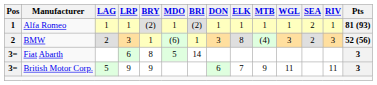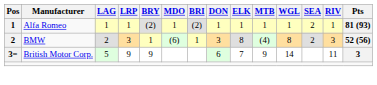 <table class="wikitable" style="font-size: 85%; text-align: center;">
 <tr valign="top">
 <th valign="middle">Pos</th>
 <th valign="middle">Manufacturer</th>
 <th><a href='#'>LAG</a></th>
 <th><a href='#'>LRP</a></th>
 <th><a href='#'>BRY</a></th>
 <th><a href='#'>MDO</a></th>
 <th><a href='#'>BRI</a></th>
 <th><a href='#'>DON</a></th>
 <th><a href='#'>ELK</a></th>
 <th><a href='#'>MTB</a></th>
 <th><a href='#'>WGL</a></th>
 <th><a href='#'>SEA</a></th>
 <th><a href='#'>RIV</a></th>
 <th valign="middle">Pts</th>
 </tr>
 <tr>
 <th>1</th>
 <td align=left><a href='#'>Alfa Romeo</a></td>
 <td style="background:#FFFFBF;">1</td>
 <td style="background:#FFFFBF;">1</td>
 <td style="background:#DFDFDF;">(2)</td>
 <td style="background:#FFFFBF;">1</td>
 <td style="background:#DFDFDF;">(2)</td>
 <td style="background:#FFFFBF;">1</td>
 <td style="background:#FFFFBF;">1</td>
 <td style="background:#FFFFBF;">1</td>
 <td style="background:#FFFFBF;">1</td>
 <td style="background:#FFFFBF;">2</td>
 <td style="background:#FFFFBF;">1</td>
 <th>81 (93)</th>
 </tr>
 <tr>
 <th>2</th>
 <td align=left><a href='#'>BMW</a></td>
 <td style="background:#DFDFDF;">2</td>
 <td style="background:#FFDF9F;">3</td>
 <td style="background:#FFFFBF;">1</td>
 <td style="background:#DFFFDF;">(6)</td>
 <td style="background:#FFFFBF;">1</td>
 <td style="background:#FFDF9F;">3</td>
 <td style="background:#DFDFDF;">8</td>
 <td style="background:#DFFFDF;">(4)</td>
-<td style="background:#FFDF9F;">3</td>
+<td style="background:#FFDF9F;">8</td>
 <td style="background:#DFDFDF;">2</td>
 <td style="background:#FFDF9F;">3</td>
 <th>52 (56)</th>
-</tr>
-<tr>
-<th>3=</th>
-<td align=left><a href='#'>Fiat</a> <a href='#'>Abarth</a></td>
-<td style="background:#FFFFFF;"></td>
-<td style="background:#DFFFDF;">6</td>
-<td style="background:#FFFFFF;">8</td>
-<td style="background:#DFFFDF;">5</td>
-<td style="background:#FFFFFF;">14</td>
-<td style="background:#FFFFFF;"></td>
-<td style="background:#FFFFFF;"></td>
-<td style="background:#FFFFFF;"></td>
-<td style="background:#FFFFFF;"></td>
-<td style="background:#FFFFFF;"></td>
-<td style="background:#FFFFFF;"></td>
-<th>3</th>
 </tr>
 <tr>
 <th>3=</th>
 <td align=left><a href='#'>British Motor Corp.</a></td>
 <td style="background:#DFFFDF;">5</td>
 <td style="background:#FFFFFF;">9</td>
 <td style="background:#FFFFFF;">9</td>
 <td style="background:#FFFFFF;"></td>
 <td style="background:#FFFFFF;"></td>
 <td style="background:#DFFFDF;">6</td>
 <td style="background:#FFFFFF;">7</td>
 <td style="background:#FFFFFF;">9</td>
-<td style="background:#FFFFFF;">11</td>
+<td style="background:#FFFFFF;">14</td>
 <td style="background:#FFFFFF;"></td>
 <td style="background:#FFFFFF;">11</td>
 <th>3</th>
 </tr>
 <tr>
 <td style="text-align:center;" colspan=14></td>
 </tr>
 </table>
